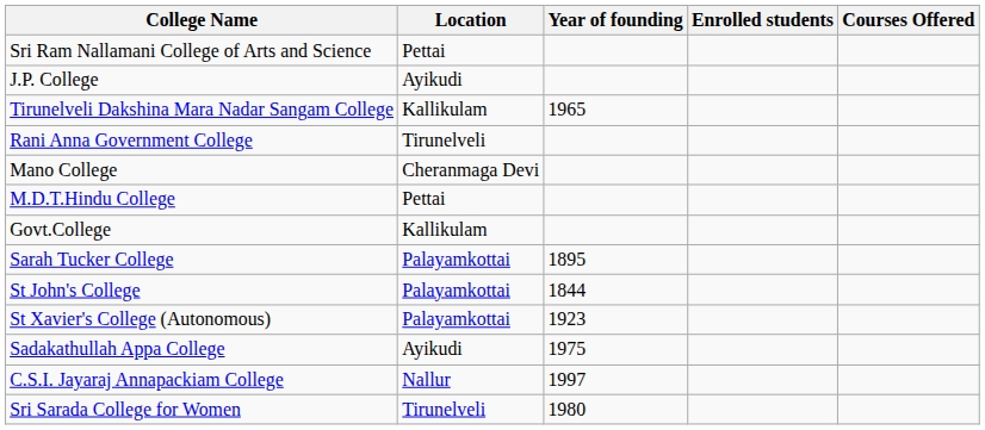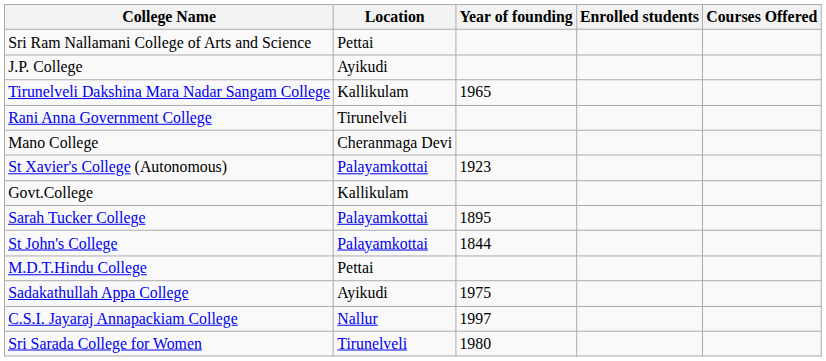 <table class="wikitable">
 <tr>
 <th>College Name</th>
 <th>Location</th>
 <th>Year of founding</th>
 <th>Enrolled students</th>
 <th>Courses Offered</th>
 </tr>
 <tr>
 <td>Sri Ram Nallamani College of Arts and Science</td>
 <td>Pettai</td>
 <td></td>
 <td></td>
 <td></td>
 </tr>
 <tr>
 <td>J.P. College</td>
 <td>Ayikudi</td>
 <td></td>
 <td></td>
 <td></td>
 </tr>
 <tr>
 <td><a href='#'>Tirunelveli Dakshina Mara Nadar Sangam College</a></td>
 <td>Kallikulam</td>
 <td>1965</td>
 <td></td>
 <td></td>
 </tr>
 <tr>
 <td><a href='#'>Rani Anna Government College</a></td>
 <td>Tirunelveli</td>
 <td></td>
 <td></td>
 <td></td>
 </tr>
 <tr>
 <td>Mano College</td>
 <td>Cheranmaga Devi</td>
 <td></td>
 <td></td>
 <td></td>
 </tr>
 <tr>
-<td><a href='#'>M.D.T.Hindu College</a></td>
-<td>Pettai</td>
-<td></td>
+<td><a href='#'>St Xavier's College</a> (Autonomous)</td>
+<td><a href='#'>Palayamkottai</a></td>
+<td>1923</td>
 <td></td>
 <td></td>
 </tr>
 <tr>
 <td>Govt.College</td>
 <td>Kallikulam</td>
 <td></td>
 <td></td>
 <td></td>
 </tr>
 <tr>
 <td><a href='#'>Sarah Tucker College</a></td>
 <td><a href='#'>Palayamkottai</a></td>
 <td>1895</td>
 <td></td>
 <td></td>
 </tr>
 <tr>
 <td><a href='#'>St John's College</a></td>
 <td><a href='#'>Palayamkottai</a></td>
 <td>1844</td>
 <td></td>
 <td></td>
 </tr>
 <tr>
-<td><a href='#'>St Xavier's College</a> (Autonomous)</td>
-<td><a href='#'>Palayamkottai</a></td>
-<td>1923</td>
+<td><a href='#'>M.D.T.Hindu College</a></td>
+<td>Pettai</td>
+<td></td>
 <td></td>
 <td></td>
 </tr>
 <tr>
 <td><a href='#'>Sadakathullah Appa College</a></td>
 <td>Ayikudi</td>
 <td>1975</td>
 <td></td>
 <td></td>
 </tr>
 <tr>
 <td><a href='#'>C.S.I. Jayaraj Annapackiam College</a></td>
 <td><a href='#'>Nallur</a></td>
 <td>1997</td>
 <td></td>
 <td></td>
 </tr>
 <tr>
 <td><a href='#'>Sri Sarada College for Women</a></td>
 <td><a href='#'>Tirunelveli</a></td>
 <td>1980</td>
 <td></td>
 <td></td>
 </tr>
 </table>
